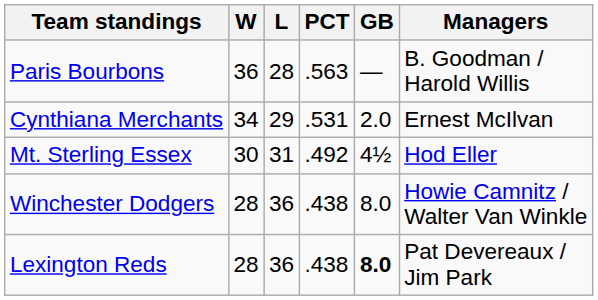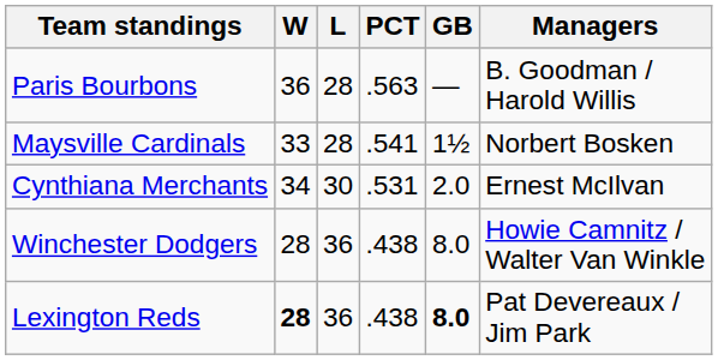 <table class="wikitable">
 <tr>
 <th>Team standings</th>
 <th>W</th>
 <th>L</th>
 <th>PCT</th>
 <th>GB</th>
 <th>Managers</th>
 </tr>
 <tr>
 <td><a href='#'>Paris Bourbons</a></td>
 <td>36</td>
 <td>28</td>
 <td>.563</td>
 <td>—</td>
 <td>B. Goodman /<br> Harold Willis</td>
 </tr>
 <tr>
+<td><a href='#'>Maysville Cardinals</a></td>
+<td>33</td>
+<td>28</td>
+<td>.541</td>
+<td>1½</td>
+<td>Norbert Bosken</td>
+</tr>
+<tr>
 <td><a href='#'>Cynthiana Merchants</a></td>
 <td>34</td>
-<td>29</td>
+<td>30</td>
 <td>.531</td>
 <td>2.0</td>
 <td>Ernest McIlvan</td>
-</tr>
-<tr>
-<td><a href='#'>Mt. Sterling Essex</a></td>
-<td>30</td>
-<td>31</td>
-<td>.492</td>
-<td>4½</td>
-<td><a href='#'>Hod Eller</a></td>
 </tr>
 <tr>
 <td><a href='#'>Winchester Dodgers</a></td>
 <td>28</td>
 <td>36</td>
 <td>.438</td>
 <td>8.0</td>
 <td><a href='#'>Howie Camnitz</a> /<br>Walter Van Winkle</td>
 </tr>
 <tr>
 <td><a href='#'>Lexington Reds</a></td>
-<td>28</td>
+<td><strong>28</strong></td>
 <td>36</td>
 <td>.438</td>
 <td><strong>8.0</strong></td>
 <td>Pat Devereaux /<br>Jim Park</td>
 </tr>
 </table>
